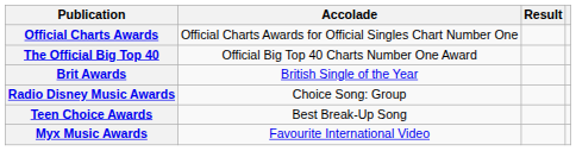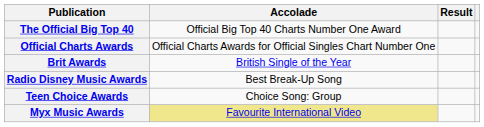 <table class="wikitable sortable plainrowheaders" style="text-align:center;">
 <tr>
 <th>Publication</th>
 <th class="unsortable">Accolade</th>
 <th>Result</th>
 <th class="unsortable"></th>
 </tr>
 <tr>
-<th scope="row" rowspan="1"><a href='#'>Official Charts Awards</a></th>
-<td>Official Charts Awards for Official Singles Chart Number One</td>
+<th scope="row" rowspan="1"><a href='#'>The Official Big Top 40</a></th>
+<td>Official Big Top 40 Charts Number One Award</td>
 <td></td>
 <td style="text-align:center;"></td>
 </tr>
 <tr>
-<th scope="row" rowspan="1"><a href='#'>The Official Big Top 40</a></th>
-<td>Official Big Top 40 Charts Number One Award</td>
+<th scope="row" rowspan="1"><a href='#'>Official Charts Awards</a></th>
+<td>Official Charts Awards for Official Singles Chart Number One</td>
 <td></td>
 <td style="text-align:center;"></td>
 </tr>
 <tr>
 <th scope="row" rowspan="1"><a href='#'>Brit Awards</a></th>
 <td><a href='#'>British Single of the Year</a></td>
 <td></td>
 <td style="text-align:center;"></td>
 </tr>
 <tr>
 <th scope="row" rowspan="1"><a href='#'>Radio Disney Music Awards</a></th>
+<td>Best Break-Up Song</td>
+<td></td>
+<td style="text-align:center;"></td>
+</tr>
+<tr>
+<th scope="row" rowspan="1"><a href='#'>Teen Choice Awards</a></th>
 <td>Choice Song: Group</td>
 <td></td>
 <td style="text-align:center;"></td>
 </tr>
 <tr>
-<th scope="row" rowspan="1"><a href='#'>Teen Choice Awards</a></th>
-<td>Best Break-Up Song</td>
-<td></td>
-<td style="text-align:center;"></td>
-</tr>
-<tr>
 <th scope="row" rowspan="1"><a href='#'>Myx Music Awards</a></th>
-<td><a href='#'>Favourite International Video</a></td>
+<td style="background: khaki;"><a href='#'>Favourite International Video</a></td>
 <td></td>
 <td style="text-align:center;"></td>
 </tr>
 </table>
